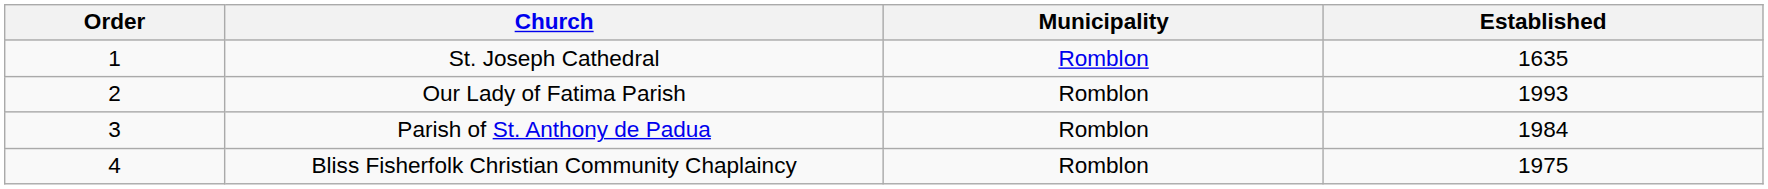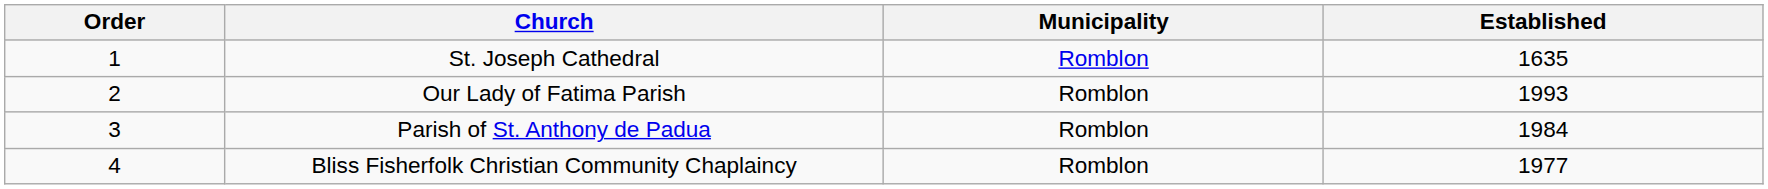 <table class="wikitable" style="text-align:center;">
 <tr>
 <th width=5%>Order</th>
 <th width=15%><a href='#'>Church</a></th>
 <th width=10%>Municipality</th>
 <th width=10%>Established</th>
 </tr>
 <tr>
 <td>1</td>
 <td>St. Joseph Cathedral</td>
 <td><a href='#'>Romblon</a></td>
 <td>1635</td>
 </tr>
 <tr>
 <td>2</td>
 <td>Our Lady of Fatima Parish</td>
 <td>Romblon</td>
 <td>1993</td>
 </tr>
 <tr>
 <td>3</td>
 <td>Parish of <a href='#'>St. Anthony de Padua</a></td>
 <td>Romblon</td>
 <td>1984</td>
 </tr>
 <tr>
 <td>4</td>
 <td>Bliss Fisherfolk Christian Community Chaplaincy</td>
 <td>Romblon</td>
-<td>1975</td>
+<td>1977</td>
 </tr>
 </table>
